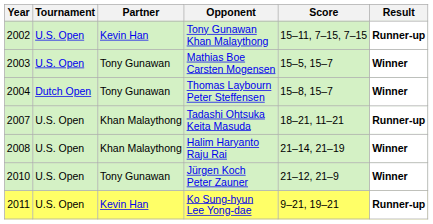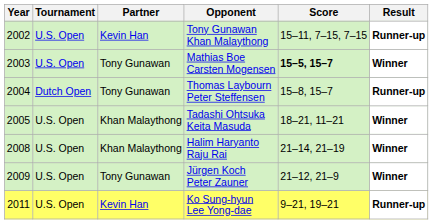 <table class="sortable wikitable" style="font-size: 90%;">
 <tr>
 <th>Year</th>
 <th>Tournament</th>
 <th>Partner</th>
 <th>Opponent</th>
 <th>Score</th>
 <th>Result</th>
 </tr>
 <tr style="background:#D4F1C5">
 <td align="center">2002</td>
 <td align="left"><a href='#'>U.S. Open</a></td>
 <td align="left"> <a href='#'>Kevin Han</a></td>
 <td align="left"> <a href='#'>Tony Gunawan</a><br> <a href='#'>Khan Malaythong</a></td>
 <td align="left">15–11, 7–15, 7–15</td>
 <td style="text-align:left; background:white"> <strong>Runner-up</strong></td>
 </tr>
 <tr style="background:#D4F1C5">
 <td align="center">2003</td>
 <td align="left"><a href='#'>U.S. Open</a></td>
 <td align="left"> Tony Gunawan</td>
 <td align="left"> <a href='#'>Mathias Boe</a><br> <a href='#'>Carsten Mogensen</a></td>
-<td align="left">15–5, 15–7</td>
+<td align="left"><strong>15–5, 15–7</strong></td>
 <td style="text-align:left; background:white"> <strong>Winner</strong></td>
 </tr>
 <tr style="background:#D4F1C5">
 <td align="center">2004</td>
 <td align="left"><a href='#'>Dutch Open</a></td>
 <td align="left"> Tony Gunawan</td>
 <td align="left"> <a href='#'>Thomas Laybourn</a><br> <a href='#'>Peter Steffensen</a></td>
 <td align="left">15–8, 15–7</td>
-<td style="text-align:left; background:white"> <strong>Winner</strong></td>
+<td style="text-align:left; background:white"> <strong>Runner-up</strong></td>
 </tr>
 <tr style="background:#D4F1C5">
-<td align="center">2007</td>
+<td align="center">2005</td>
 <td align="left">U.S. Open</td>
 <td align="left"> Khan Malaythong</td>
 <td align="left"> <a href='#'>Tadashi Ohtsuka</a><br> <a href='#'>Keita Masuda</a></td>
 <td align="left">18–21, 11–21</td>
-<td style="text-align:left; background:white"> <strong>Runner-up</strong></td>
+<td style="text-align:left; background:white"> <strong>Winner</strong></td>
 </tr>
 <tr style="background:#D4F1C5">
 <td align="center">2008</td>
 <td align="left">U.S. Open</td>
 <td align="left"> Khan Malaythong</td>
 <td align="left"> <a href='#'>Halim Haryanto</a><br> <a href='#'>Raju Rai</a></td>
 <td align="left">21–14, 21–19</td>
 <td style="text-align:left; background:white"> <strong>Winner</strong></td>
 </tr>
 <tr style="background:#D4F1C5">
-<td align="center">2010</td>
+<td align="center">2009</td>
 <td align="left">U.S. Open</td>
 <td align="left"> Tony Gunawan</td>
 <td align="left"> <a href='#'>Jürgen Koch</a><br> <a href='#'>Peter Zauner</a></td>
 <td align="left">21–12, 21–9</td>
 <td style="text-align:left; background:white"> <strong>Winner</strong></td>
 </tr>
 <tr style="background:#FFFF67">
 <td align="center">2011</td>
 <td align="left">U.S. Open</td>
 <td align="left"> <a href='#'>Kevin Han</a></td>
 <td align="left"> <a href='#'>Ko Sung-hyun</a><br> <a href='#'>Lee Yong-dae</a></td>
 <td align="left">9–21, 19–21</td>
 <td style="text-align:left; background:white"> <strong>Runner-up</strong></td>
 </tr>
 </table>
